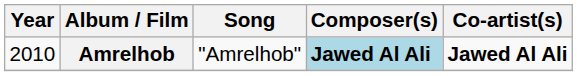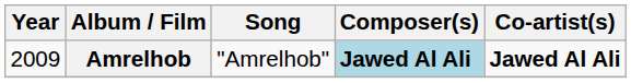 <table class="wikitable">
 <tr>
 <th>Year</th>
 <th>Album / Film</th>
 <th>Song</th>
 <th>Composer(s)</th>
 <th>Co-artist(s)</th>
 </tr>
 <tr>
-<td>2010</td>
+<td>2009</td>
 <th><strong>Amrelhob</strong></th>
 <td>"Amrelhob"</td>
 <td style="background: lightblue;"><strong>Jawed Al Ali</strong></td>
 <td><strong>Jawed Al Ali</strong></td>
 </tr>
 <tr>
 </tr>
 </table>
